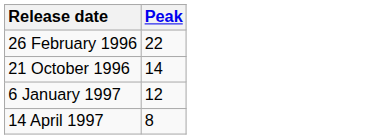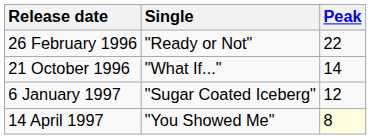 <table class="wikitable">
 <tr>
 <th style="text-align:left">Release date</th>
+<th style="text-align:left">Single</th>
 <th style="text-align:left"><a href='#'>Peak</a></th>
 </tr>
 <tr>
 <td>26 February 1996</td>
+<td>"Ready or Not"</td>
 <td>22</td>
 </tr>
 <tr>
 <td>21 October 1996</td>
+<td>"What If..."</td>
 <td>14</td>
 </tr>
 <tr>
 <td>6 January 1997</td>
+<td>"Sugar Coated Iceberg"</td>
 <td>12</td>
 </tr>
 <tr>
 <td>14 April 1997</td>
-<td>8</td>
+<td>"You Showed Me"</td>
+<td style="background: lightyellow;">8</td>
 </tr>
 </table>
